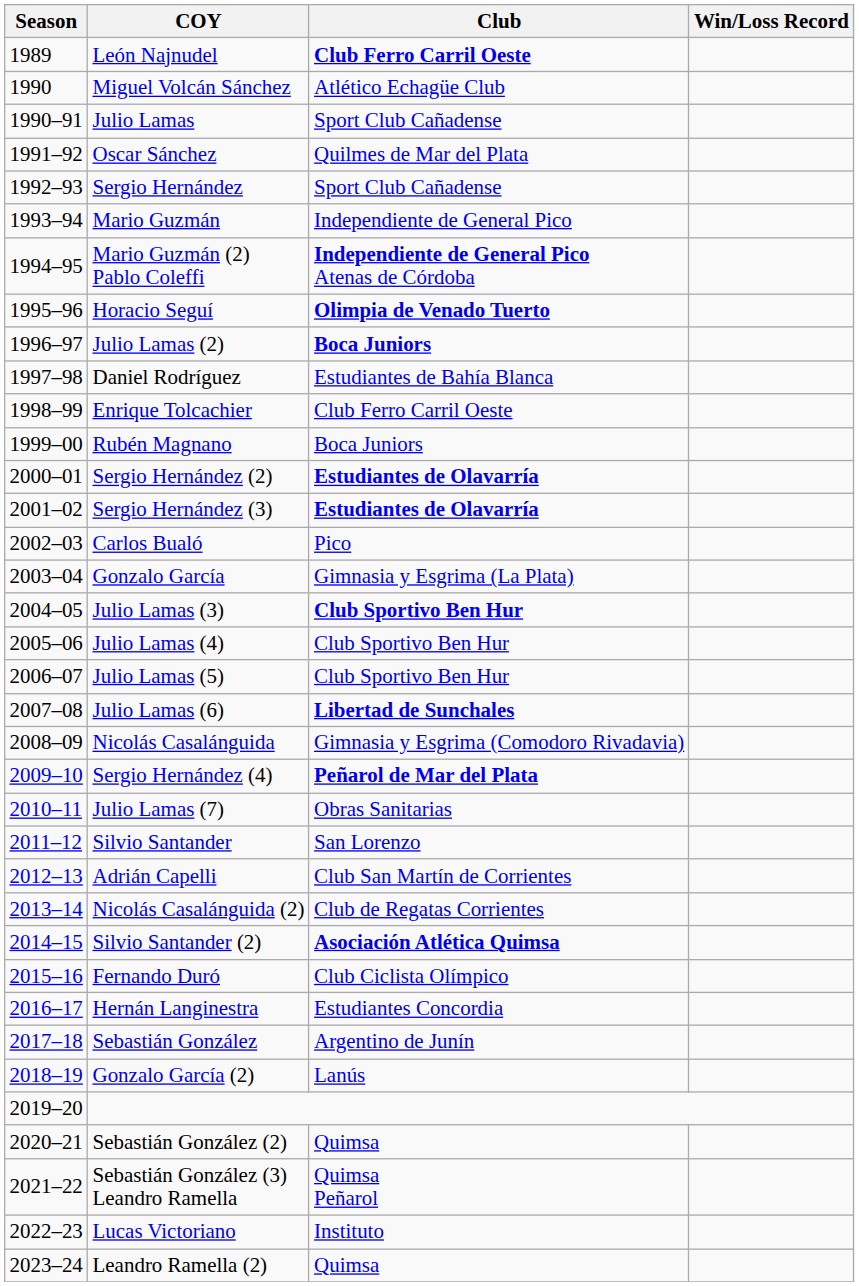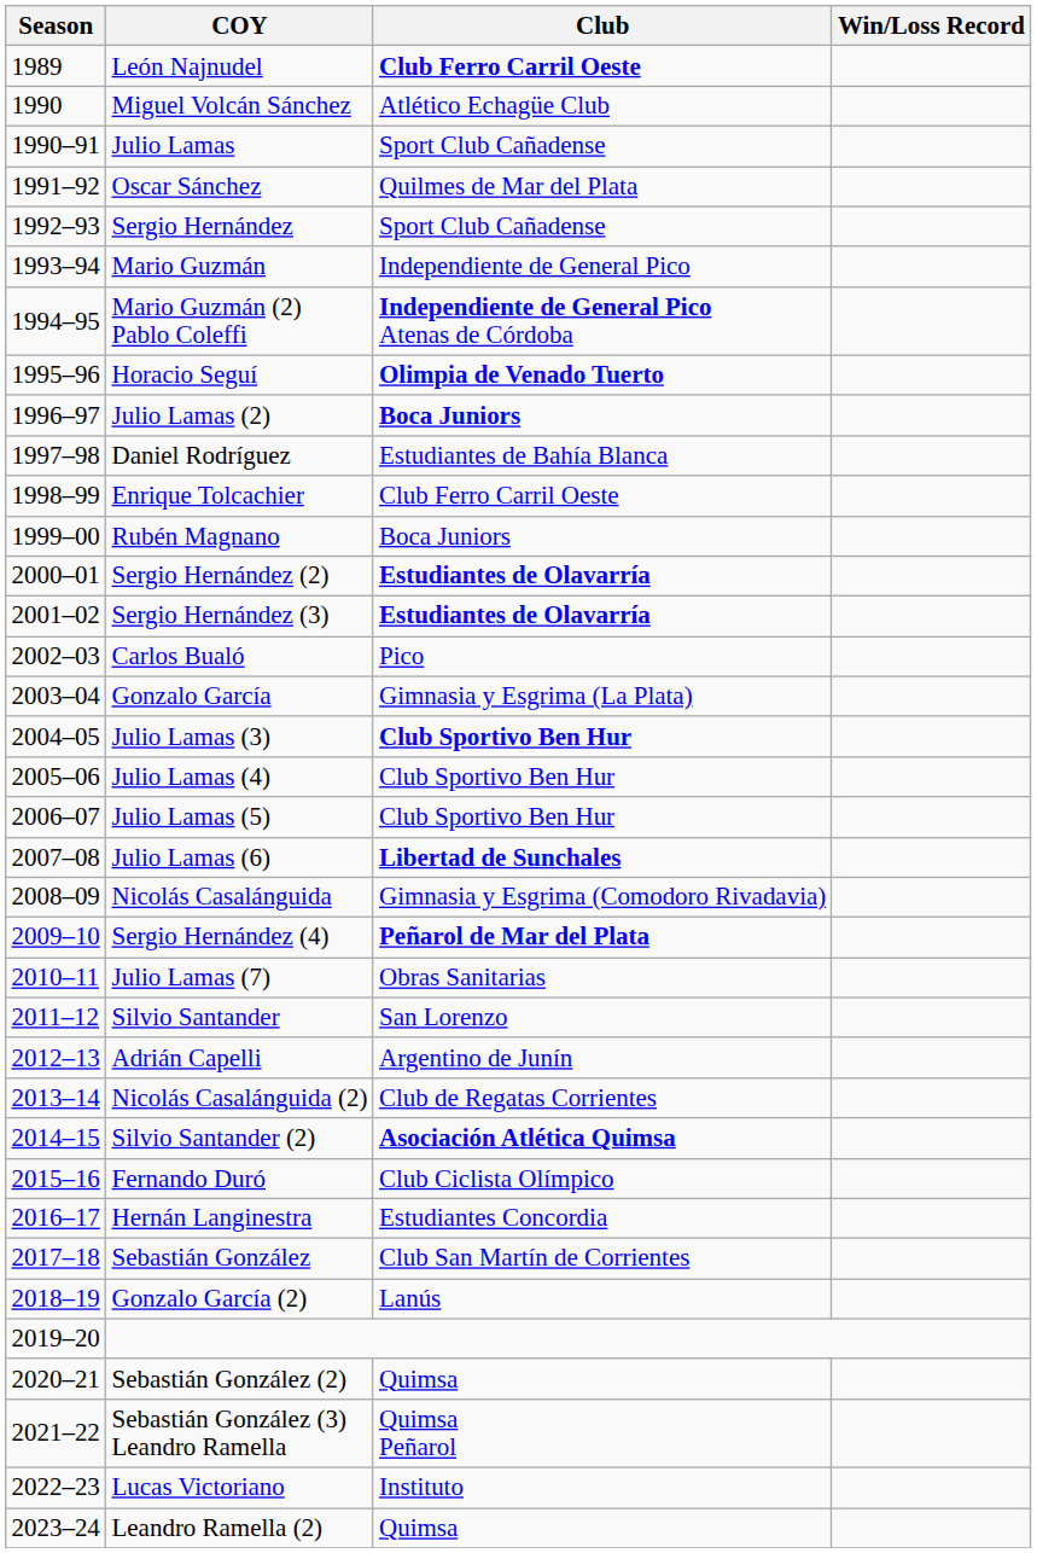 <table class="wikitable sortable">
 <tr>
 <th>Season</th>
 <th>COY</th>
 <th>Club</th>
 <th>Win/Loss Record</th>
 </tr>
 <tr>
 <td>1989</td>
 <td> <a href='#'>León Najnudel</a></td>
 <td><strong><a href='#'>Club Ferro Carril Oeste</a></strong></td>
 <td></td>
 </tr>
 <tr>
 <td>1990</td>
 <td> <a href='#'>Miguel Volcán Sánchez</a></td>
 <td><a href='#'>Atlético Echagüe Club</a></td>
 <td></td>
 </tr>
 <tr>
 <td>1990–91</td>
 <td> <a href='#'>Julio Lamas</a></td>
 <td><a href='#'>Sport Club Cañadense</a></td>
 <td></td>
 </tr>
 <tr>
 <td>1991–92</td>
 <td> <a href='#'>Oscar Sánchez</a></td>
 <td><a href='#'>Quilmes de Mar del Plata</a></td>
 <td></td>
 </tr>
 <tr>
 <td>1992–93</td>
 <td> <a href='#'>Sergio Hernández</a></td>
 <td><a href='#'>Sport Club Cañadense</a></td>
 <td></td>
 </tr>
 <tr>
 <td>1993–94</td>
 <td> <a href='#'>Mario Guzmán</a></td>
 <td><a href='#'>Independiente de General Pico</a></td>
 <td></td>
 </tr>
 <tr>
 <td>1994–95</td>
 <td> <a href='#'>Mario Guzmán</a> (2)<br> <a href='#'>Pablo Coleffi</a></td>
 <td><strong><a href='#'>Independiente de General Pico</a></strong><br><a href='#'>Atenas de Córdoba</a></td>
 <td></td>
 </tr>
 <tr>
 <td>1995–96</td>
 <td> <a href='#'>Horacio Seguí</a></td>
 <td><strong><a href='#'>Olimpia de Venado Tuerto</a></strong></td>
 <td></td>
 </tr>
 <tr>
 <td>1996–97</td>
 <td> <a href='#'>Julio Lamas</a> (2)</td>
 <td><strong><a href='#'>Boca Juniors</a></strong></td>
 <td></td>
 </tr>
 <tr>
 <td>1997–98</td>
 <td> Daniel Rodríguez</td>
 <td><a href='#'>Estudiantes de Bahía Blanca</a></td>
 <td></td>
 </tr>
 <tr>
 <td>1998–99</td>
 <td> <a href='#'>Enrique Tolcachier</a></td>
 <td><a href='#'>Club Ferro Carril Oeste</a></td>
 <td></td>
 </tr>
 <tr>
 <td>1999–00</td>
 <td> <a href='#'>Rubén Magnano</a></td>
 <td><a href='#'>Boca Juniors</a></td>
 <td></td>
 </tr>
 <tr>
 <td>2000–01</td>
 <td> <a href='#'>Sergio Hernández</a> (2)</td>
 <td><strong><a href='#'>Estudiantes de Olavarría</a></strong></td>
 <td></td>
 </tr>
 <tr>
 <td>2001–02</td>
 <td> <a href='#'>Sergio Hernández</a> (3)</td>
 <td><strong><a href='#'>Estudiantes de Olavarría</a></strong></td>
 <td></td>
 </tr>
 <tr>
 <td>2002–03</td>
 <td> <a href='#'>Carlos Bualó</a></td>
 <td><a href='#'>Pico</a></td>
 <td></td>
 </tr>
 <tr>
 <td>2003–04</td>
 <td> <a href='#'>Gonzalo García</a></td>
 <td><a href='#'>Gimnasia y Esgrima (La Plata)</a></td>
 <td></td>
 </tr>
 <tr>
 <td>2004–05</td>
 <td> <a href='#'>Julio Lamas</a> (3)</td>
 <td><strong><a href='#'>Club Sportivo Ben Hur</a></strong></td>
 <td></td>
 </tr>
 <tr>
 <td>2005–06</td>
 <td> <a href='#'>Julio Lamas</a> (4)</td>
 <td><a href='#'>Club Sportivo Ben Hur</a></td>
 <td></td>
 </tr>
 <tr>
 <td>2006–07</td>
 <td> <a href='#'>Julio Lamas</a> (5)</td>
 <td><a href='#'>Club Sportivo Ben Hur</a></td>
 <td></td>
 </tr>
 <tr>
 <td>2007–08</td>
 <td> <a href='#'>Julio Lamas</a> (6)</td>
 <td><strong><a href='#'>Libertad de Sunchales</a></strong></td>
 <td></td>
 </tr>
 <tr>
 <td>2008–09</td>
 <td> <a href='#'>Nicolás Casalánguida</a></td>
 <td><a href='#'>Gimnasia y Esgrima (Comodoro Rivadavia)</a></td>
 <td></td>
 </tr>
 <tr>
 <td><a href='#'>2009–10</a></td>
 <td> <a href='#'>Sergio Hernández</a> (4)</td>
 <td><strong><a href='#'>Peñarol de Mar del Plata</a></strong></td>
 <td></td>
 </tr>
 <tr>
 <td><a href='#'>2010–11</a></td>
 <td> <a href='#'>Julio Lamas</a> (7)</td>
 <td><a href='#'>Obras Sanitarias</a></td>
 <td></td>
 </tr>
 <tr>
 <td><a href='#'>2011–12</a></td>
 <td> <a href='#'>Silvio Santander</a></td>
 <td><a href='#'>San Lorenzo</a></td>
 <td></td>
 </tr>
 <tr>
 <td><a href='#'>2012–13</a></td>
 <td> <a href='#'>Adrián Capelli</a></td>
-<td><a href='#'>Club San Martín de Corrientes</a></td>
+<td><a href='#'>Argentino de Junín</a></td>
 <td></td>
 </tr>
 <tr>
 <td><a href='#'>2013–14</a></td>
 <td> <a href='#'>Nicolás Casalánguida</a> (2)</td>
 <td><a href='#'>Club de Regatas Corrientes</a></td>
 <td></td>
 </tr>
 <tr>
 <td><a href='#'>2014–15</a></td>
 <td> <a href='#'>Silvio Santander</a> (2)</td>
 <td><strong><a href='#'>Asociación Atlética Quimsa</a></strong></td>
 <td></td>
 </tr>
 <tr>
 <td><a href='#'>2015–16</a></td>
 <td> <a href='#'>Fernando Duró</a></td>
 <td><a href='#'>Club Ciclista Olímpico</a></td>
 <td></td>
 </tr>
 <tr>
 <td><a href='#'>2016–17</a></td>
 <td> <a href='#'>Hernán Langinestra</a></td>
 <td><a href='#'>Estudiantes Concordia</a></td>
 <td></td>
 </tr>
 <tr>
 <td><a href='#'>2017–18</a></td>
 <td> <a href='#'>Sebastián González</a></td>
-<td><a href='#'>Argentino de Junín</a></td>
+<td><a href='#'>Club San Martín de Corrientes</a></td>
 <td></td>
 </tr>
 <tr>
 <td><a href='#'>2018–19</a></td>
 <td> <a href='#'>Gonzalo García</a> (2)</td>
 <td><a href='#'>Lanús</a></td>
 <td></td>
 </tr>
 <tr>
 <td>2019–20</td>
 <td colspan=3></td>
 </tr>
 <tr>
 <td>2020–21</td>
 <td> Sebastián González (2)</td>
 <td><a href='#'>Quimsa</a></td>
 <td></td>
 </tr>
 <tr>
 <td>2021–22</td>
 <td> Sebastián González (3)<br> Leandro Ramella</td>
 <td><a href='#'>Quimsa</a><br><a href='#'>Peñarol</a></td>
 <td><br></td>
 </tr>
 <tr>
 <td>2022–23</td>
 <td> <a href='#'>Lucas Victoriano</a></td>
 <td><a href='#'>Instituto</a></td>
 <td></td>
 </tr>
 <tr>
 <td>2023–24</td>
 <td> Leandro Ramella (2)</td>
 <td><a href='#'>Quimsa</a></td>
 <td></td>
 </tr>
 </table>
